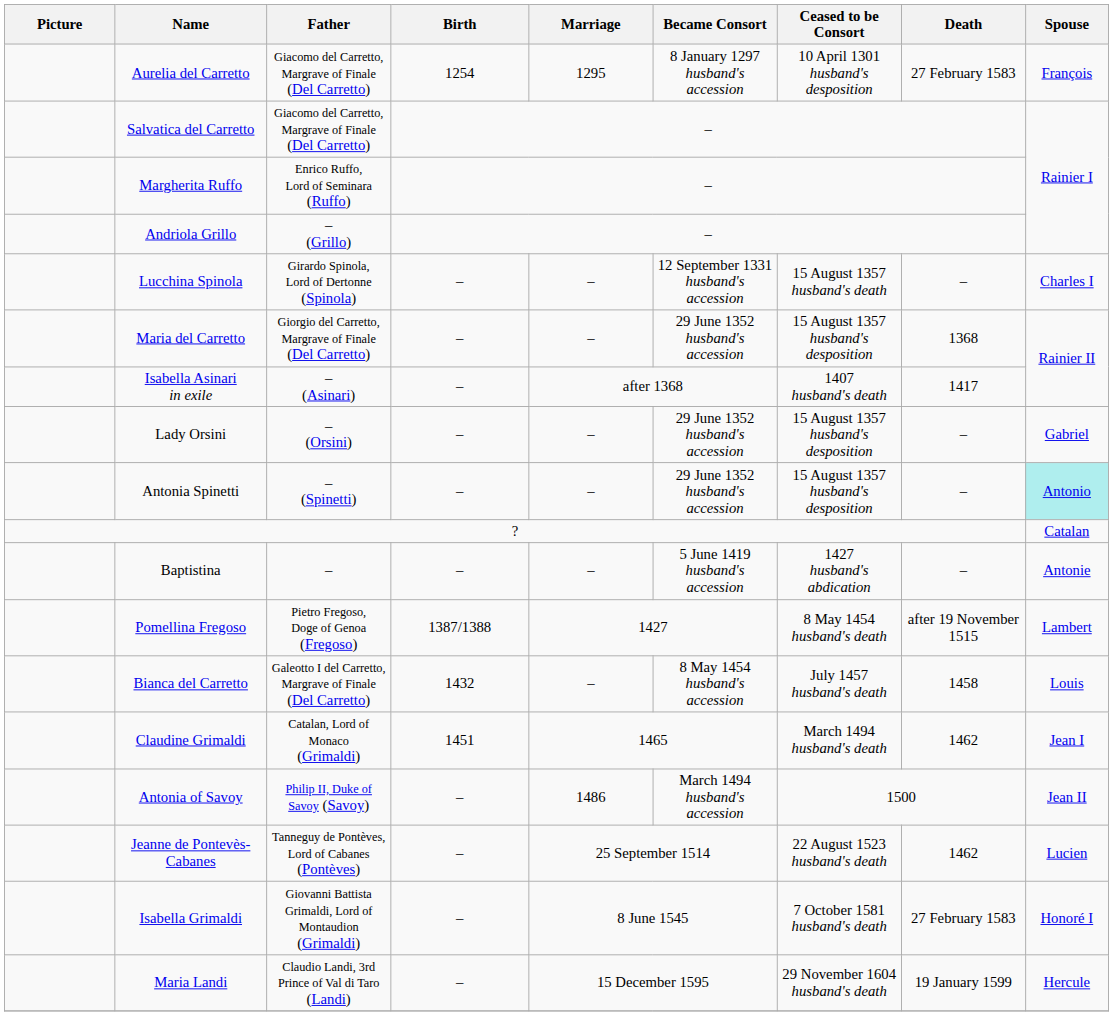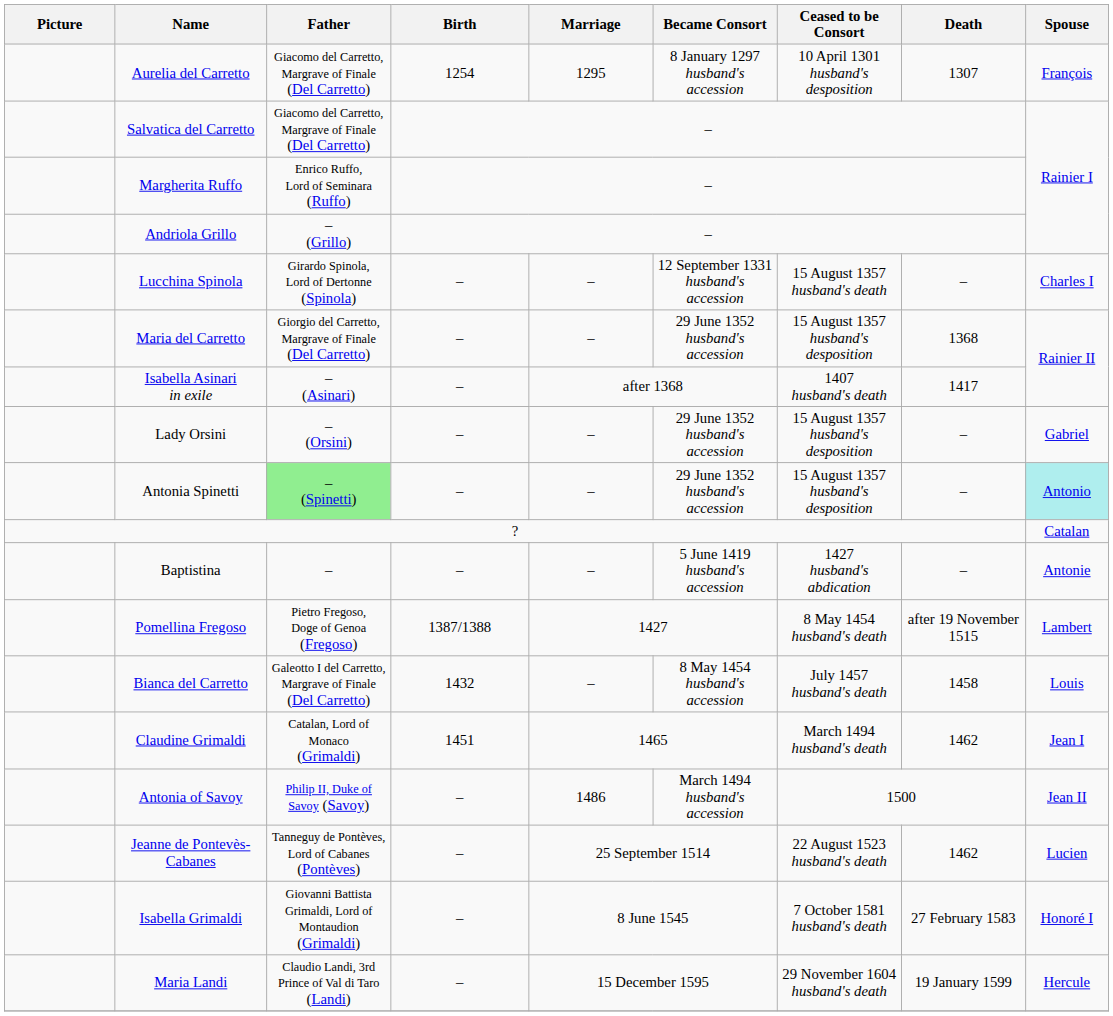 <table width=95% class="wikitable">
 <tr>
 <th width = "8%">Picture</th>
 <th width = "11%">Name</th>
 <th width = "9%">Father</th>
 <th width = "10%">Birth</th>
 <th width = "9%">Marriage</th>
 <th width = "9%">Became Consort</th>
 <th width = "9%">Ceased to be Consort</th>
 <th width = "9%">Death</th>
 <th width = "6%">Spouse</th>
 </tr>
 <tr>
 <td align="center"></td>
 <td align="center"><a href='#'>Aurelia del Carretto</a></td>
 <td align="center"><small>Giacomo del Carretto, Margrave of Finale</small> <br> (<a href='#'>Del Carretto</a>)</td>
 <td align="center">1254</td>
 <td align="center">1295</td>
 <td align="center">8 January 1297<br><em>husband's accession</em></td>
 <td align="center">10 April 1301<br><em>husband's desposition</em></td>
-<td align="center">27 February 1583</td>
+<td align="center">1307</td>
 <td align="center"><a href='#'>François</a></td>
 </tr>
 <tr>
 <td align="center"></td>
 <td align="center"><a href='#'>Salvatica del Carretto</a></td>
 <td align="center"><small>Giacomo del Carretto, Margrave of Finale</small> <br> (<a href='#'>Del Carretto</a>)</td>
 <td align="center" colspan="5">–</td>
 <td align="center" rowspan="3"><a href='#'>Rainier I</a></td>
 </tr>
 <tr>
 <td align="center"></td>
 <td align="center"><a href='#'>Margherita Ruffo</a></td>
 <td align="center"><small>Enrico Ruffo, <br>Lord of Seminara</small><br> (<a href='#'>Ruffo</a>)</td>
 <td align="center" colspan="5">–</td>
 </tr>
 <tr>
 <td align="center"></td>
 <td align="center"><a href='#'>Andriola Grillo</a></td>
 <td align="center">–<br> (<a href='#'>Grillo</a>)</td>
 <td align="center" colspan="5">–</td>
 </tr>
 <tr>
 <td align="center"></td>
 <td align="center"><a href='#'>Lucchina Spinola</a></td>
 <td align="center"><small>Girardo Spinola,<br> Lord of Dertonne</small><br> (<a href='#'>Spinola</a>)</td>
 <td align="center">–</td>
 <td align="center">–</td>
 <td align="center">12 September 1331 <br><em>husband's accession</em></td>
 <td align="center">15 August 1357 <br><em>husband's death</em></td>
 <td align="center">–</td>
 <td align="center"><a href='#'>Charles I</a></td>
 </tr>
 <tr>
 <td align="center"></td>
 <td align="center"><a href='#'>Maria del Carretto</a></td>
 <td align="center"><small>Giorgio del Carretto, Margrave of Finale</small> <br> (<a href='#'>Del Carretto</a>)</td>
 <td align="center">–</td>
 <td align="center">–</td>
 <td align="center">29 June 1352 <br><em>husband's accession</em></td>
 <td align="center">15 August 1357<br><em>husband's desposition</em></td>
 <td align="center">1368</td>
 <td align="center" rowspan="2"><a href='#'>Rainier II</a></td>
 </tr>
 <tr>
 <td align="center"></td>
 <td align="center"><a href='#'>Isabella Asinari</a><br><em>in exile</em></td>
 <td align="center">– <br> (<a href='#'>Asinari</a>)</td>
 <td align="center">–</td>
 <td align="center" colspan="2">after 1368</td>
 <td align="center">1407<br><em>husband's death</em></td>
 <td align="center">1417</td>
 </tr>
 <tr>
 <td align="center"></td>
 <td align="center">Lady Orsini</td>
 <td align="center">– <br> (<a href='#'>Orsini</a>)</td>
 <td align="center">–</td>
 <td align="center">–</td>
 <td align="center">29 June 1352 <br><em>husband's accession</em></td>
 <td align="center">15 August 1357<br><em>husband's desposition</em></td>
 <td align="center">–</td>
 <td align="center"><a href='#'>Gabriel</a></td>
 </tr>
 <tr>
 <td align="center"></td>
 <td align="center">Antonia Spinetti</td>
-<td align="center">– <br> (<a href='#'>Spinetti</a>)</td>
+<td align="center" style="background: lightgreen;">– <br> (<a href='#'>Spinetti</a>)</td>
 <td align="center">–</td>
 <td align="center">–</td>
 <td align="center">29 June 1352 <br><em>husband's accession</em></td>
 <td align="center">15 August 1357<br><em>husband's desposition</em></td>
 <td align="center">–</td>
 <td align="center" style="background: paleturquoise;"><a href='#'>Antonio</a></td>
 </tr>
 <tr>
 <td align="center" colspan="8">?</td>
 <td align="center"><a href='#'>Catalan</a></td>
 </tr>
 <tr>
 <td align="center"></td>
 <td align="center">Baptistina</td>
 <td align="center">–</td>
 <td align="center">–</td>
 <td align="center">–</td>
 <td align="center">5 June 1419 <br><em>husband's accession</em></td>
 <td align="center">1427<br><em>husband's abdication</em></td>
 <td align="center">–</td>
 <td align="center"><a href='#'>Antonie</a></td>
 </tr>
 <tr>
 <td align="center"></td>
 <td align="center"><a href='#'>Pomellina Fregoso</a></td>
 <td align="center"><small>Pietro Fregoso, <br>Doge of Genoa</small> <br> (<a href='#'>Fregoso</a>)</td>
 <td align="center">1387/1388</td>
 <td align="center" colspan="2">1427</td>
 <td align="center">8 May 1454 <br><em>husband's death</em></td>
 <td align="center">after 19 November 1515</td>
 <td align="center"><a href='#'>Lambert</a></td>
 </tr>
 <tr>
 <td align="center"></td>
 <td align="center"><a href='#'>Bianca del Carretto</a></td>
 <td align="center"><small>Galeotto I del Carretto, Margrave of Finale</small> <br> (<a href='#'>Del Carretto</a>)</td>
 <td align="center">1432</td>
 <td align="center">–</td>
 <td align="center">8 May 1454 <br><em>husband's accession</em></td>
 <td align="center">July 1457<br><em>husband's death</em></td>
 <td align="center">1458</td>
 <td align="center"><a href='#'>Louis</a></td>
 </tr>
 <tr>
 <td align="center"></td>
 <td align="center"><a href='#'>Claudine Grimaldi</a></td>
 <td align="center"><small>Catalan, Lord of Monaco</small><br> (<a href='#'>Grimaldi</a>)</td>
 <td align="center">1451</td>
 <td align="center" colspan="2">1465</td>
 <td align="center">March 1494<br><em>husband's death</em></td>
 <td align="center">1462</td>
 <td align="center"><a href='#'>Jean I</a></td>
 </tr>
 <tr>
 <td align="center"></td>
 <td align="center"><a href='#'>Antonia of Savoy</a></td>
 <td align="center"><small><a href='#'>Philip II, Duke of Savoy</a></small> (<a href='#'>Savoy</a>)</td>
 <td align="center">–</td>
 <td align="center">1486</td>
 <td align="center">March 1494<br><em>husband's accession</em></td>
 <td align="center" colspan="2">1500</td>
 <td align="center"><a href='#'>Jean II</a></td>
 </tr>
 <tr>
 <td align="center"></td>
 <td align="center"><a href='#'>Jeanne de Pontevès-Cabanes</a></td>
 <td align="center"><small>Tanneguy de Pontèves, Lord of Cabanes</small> <br> (<a href='#'>Pontèves</a>)</td>
 <td align="center">–</td>
 <td align="center" colspan="2">25 September 1514</td>
 <td align="center">22 August 1523<br><em>husband's death</em></td>
 <td align="center">1462</td>
 <td align="center"><a href='#'>Lucien</a></td>
 </tr>
 <tr>
 <td align="center"></td>
 <td align="center"><a href='#'>Isabella Grimaldi</a></td>
 <td align="center"><small>Giovanni Battista Grimaldi, Lord of Montaudion</small><br> (<a href='#'>Grimaldi</a>)</td>
 <td align="center">–</td>
 <td align="center" colspan="2">8 June 1545</td>
 <td align="center">7 October 1581<br><em>husband's death</em></td>
 <td align="center">27 February 1583</td>
 <td align="center"><a href='#'>Honoré I</a></td>
 </tr>
 <tr>
 <td align="center"></td>
 <td align="center"><a href='#'>Maria Landi</a></td>
 <td align="center"><small>Claudio Landi, 3rd Prince of Val di Taro</small><br> (<a href='#'>Landi</a>)</td>
 <td align="center">–</td>
 <td align="center" colspan="2">15 December 1595</td>
 <td align="center">29 November 1604<br><em>husband's death</em></td>
 <td align="center">19 January 1599</td>
 <td align="center"><a href='#'>Hercule</a></td>
 </tr>
 <tr>
 </tr>
 </table>
